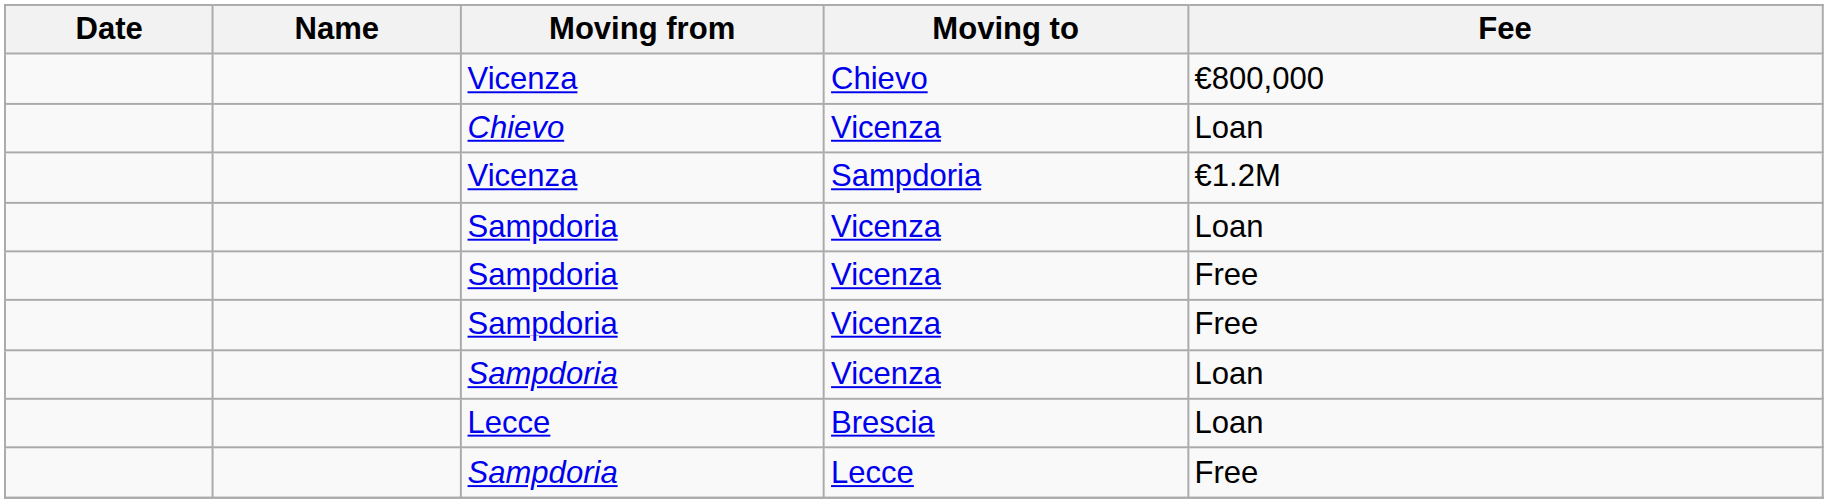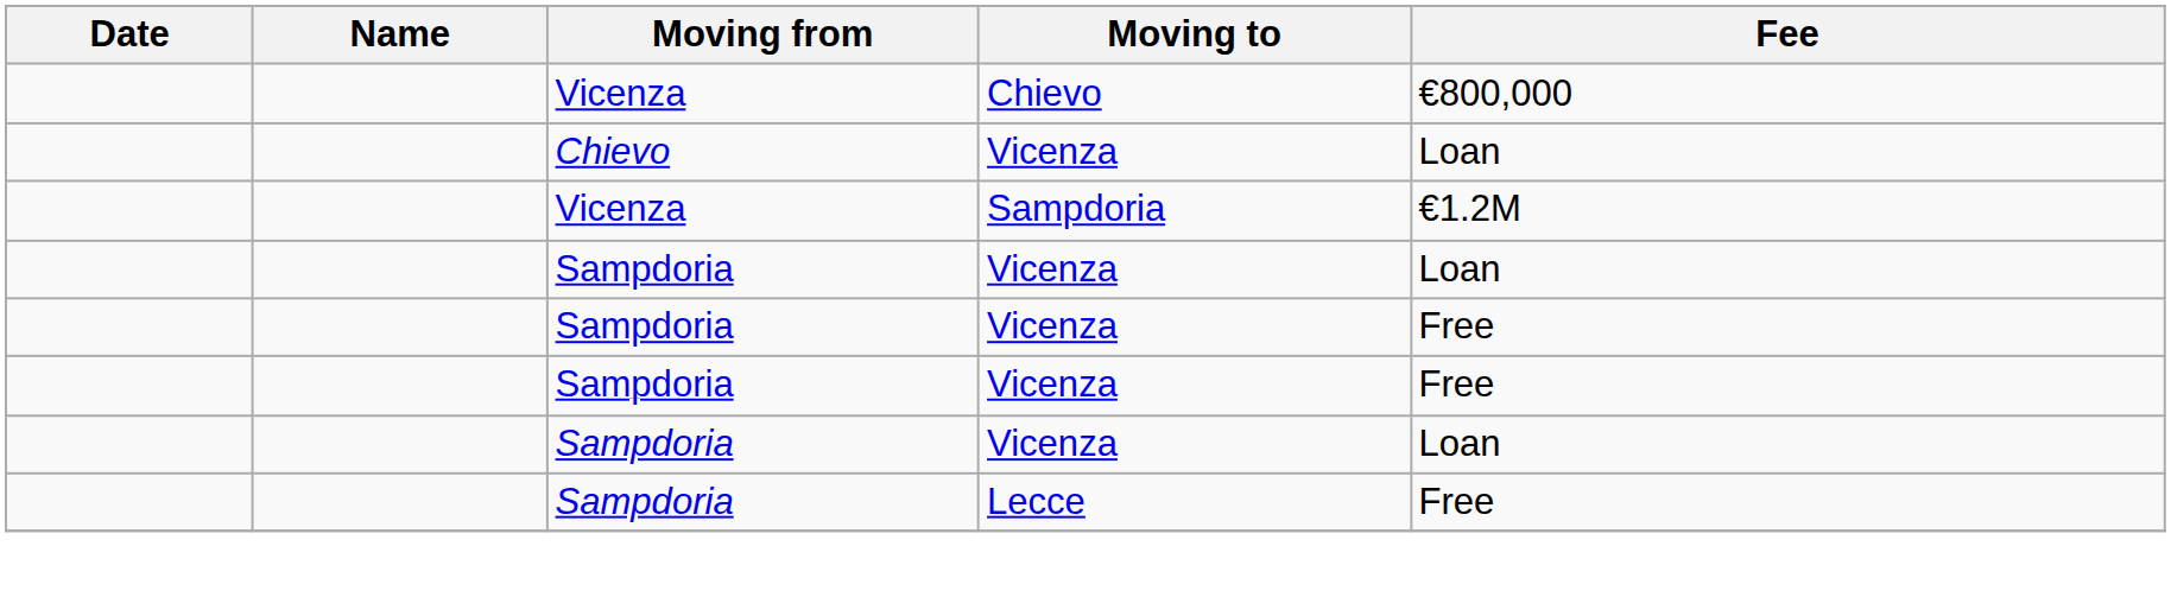 <table class="wikitable sortable">
 <tr>
 <th style="width:100px;">Date</th>
 <th style="width:120px;">Name</th>
 <th style="width:180px;">Moving from</th>
 <th style="width:180px;">Moving to</th>
 <th style="width:320px;">Fee</th>
 </tr>
 <tr>
 <td><strong></strong></td>
 <td></td>
 <td><a href='#'>Vicenza</a></td>
 <td><a href='#'>Chievo</a></td>
 <td> €800,000</td>
 </tr>
 <tr>
 <td><strong></strong></td>
 <td></td>
 <td><em><a href='#'>Chievo</a></em></td>
 <td><a href='#'>Vicenza</a></td>
 <td>Loan</td>
 </tr>
 <tr>
 <td><strong></strong></td>
 <td></td>
 <td><a href='#'>Vicenza</a></td>
 <td><a href='#'>Sampdoria</a></td>
 <td> €1.2M</td>
 </tr>
 <tr>
 <td><strong></strong></td>
 <td></td>
 <td><a href='#'>Sampdoria</a></td>
 <td><a href='#'>Vicenza</a></td>
 <td>Loan</td>
 </tr>
 <tr>
 <td><strong></strong></td>
 <td></td>
 <td><a href='#'>Sampdoria</a></td>
 <td><a href='#'>Vicenza</a></td>
 <td> Free</td>
 </tr>
 <tr>
 <td><strong></strong></td>
 <td></td>
 <td><a href='#'>Sampdoria</a></td>
 <td><a href='#'>Vicenza</a></td>
 <td> Free</td>
 </tr>
 <tr>
 <td><strong></strong></td>
 <td></td>
 <td><em><a href='#'>Sampdoria</a></em></td>
 <td><a href='#'>Vicenza</a></td>
 <td>Loan</td>
 </tr>
 <tr>
 <td><strong></strong></td>
 <td></td>
-<td><a href='#'>Lecce</a></td>
-<td><a href='#'>Brescia</a></td>
-<td>Loan</td>
-</tr>
-<tr>
-<td><strong></strong></td>
-<td></td>
 <td><em><a href='#'>Sampdoria</a></em></td>
 <td><a href='#'>Lecce</a></td>
 <td> Free</td>
 </tr>
 <tr>
 </tr>
 </table>
